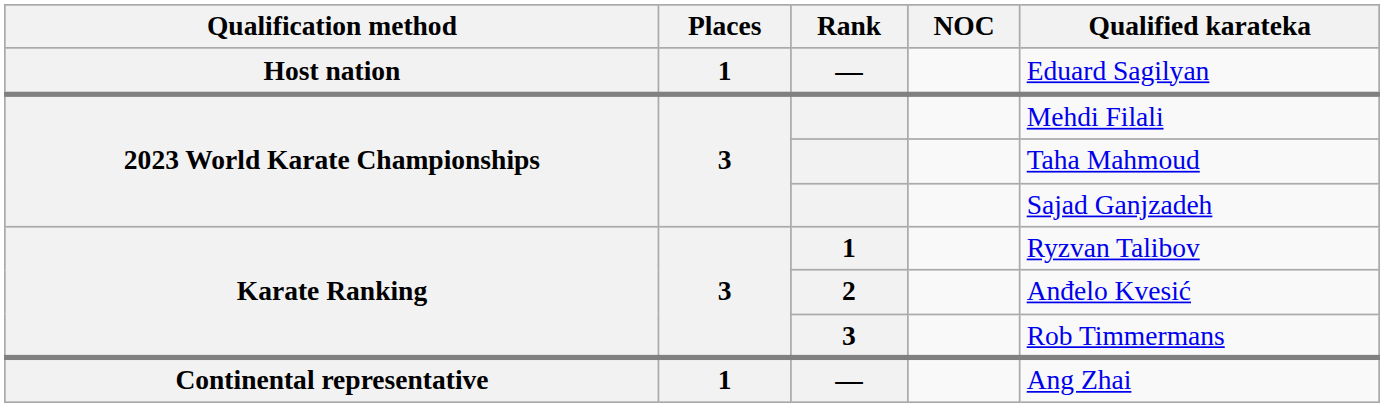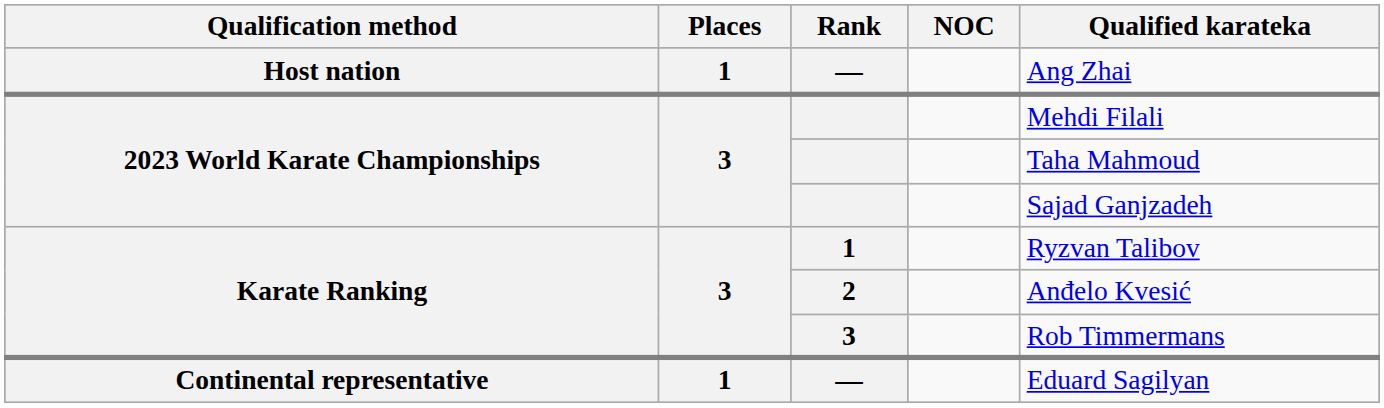 <table class="wikitable" width=800>
 <tr>
 <th>Qualification method</th>
 <th>Places</th>
 <th>Rank</th>
 <th>NOC</th>
 <th>Qualified karateka</th>
 </tr>
 <tr style="border-bottom: 3px solid grey;">
 <th>Host nation</th>
 <th>1</th>
 <th>—</th>
 <td></td>
-<td><a href='#'>Eduard Sagilyan</a></td>
+<td><a href='#'>Ang Zhai</a></td>
 </tr>
 <tr>
 <th rowspan=3>2023 World Karate Championships</th>
 <th rowspan=3>3</th>
 <th></th>
 <td></td>
 <td><a href='#'>Mehdi Filali</a></td>
 </tr>
 <tr>
 <th></th>
 <td></td>
 <td><a href='#'>Taha Mahmoud</a></td>
 </tr>
 <tr>
 <th></th>
 <td></td>
 <td><a href='#'>Sajad Ganjzadeh</a></td>
 </tr>
 <tr>
 <th rowspan=3>Karate Ranking</th>
 <th rowspan=3>3</th>
 <th>1</th>
 <td></td>
 <td><a href='#'>Ryzvan Talibov</a></td>
 </tr>
 <tr>
 <th>2</th>
 <td></td>
 <td><a href='#'>Anđelo Kvesić</a></td>
 </tr>
 <tr>
 <th>3</th>
 <td></td>
 <td><a href='#'>Rob Timmermans</a></td>
 </tr>
 <tr>
 </tr>
 <tr style="border-top: 3px solid grey;">
 <th rowspan=5>Continental representative</th>
 <th>1</th>
 <th>—</th>
 <td></td>
-<td><a href='#'>Ang Zhai</a></td>
+<td><a href='#'>Eduard Sagilyan</a></td>
 </tr>
 </table>
